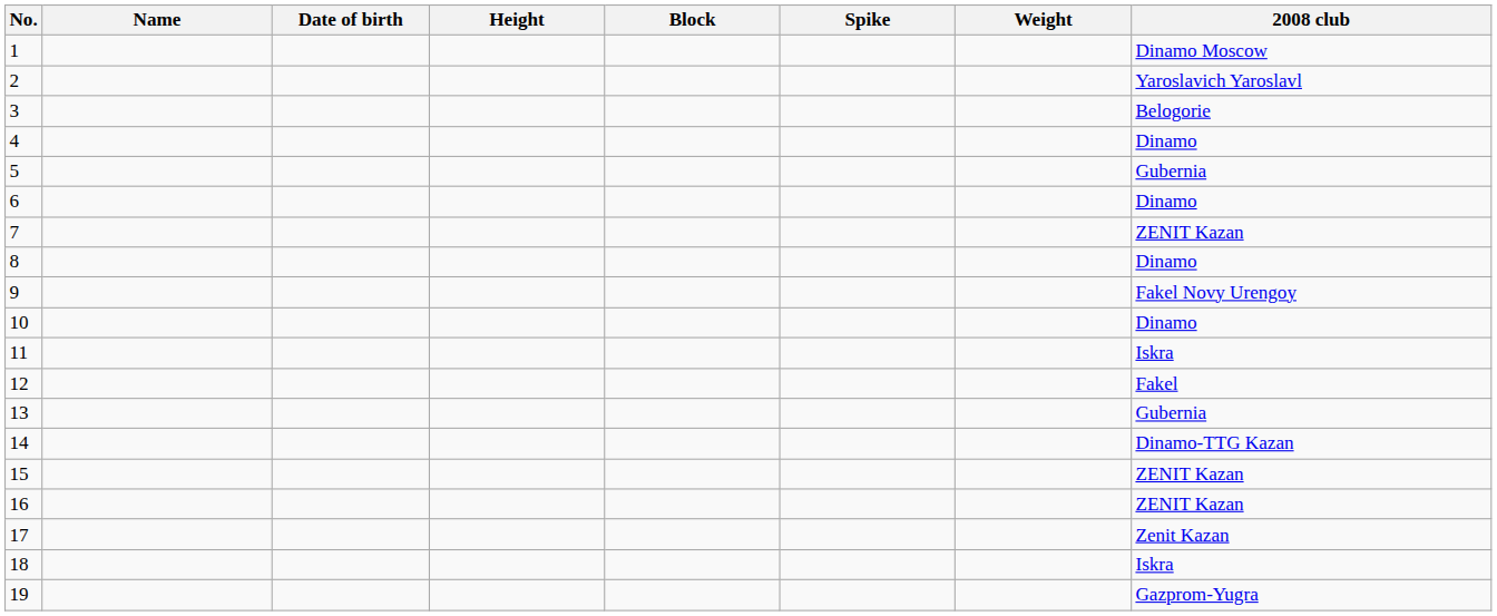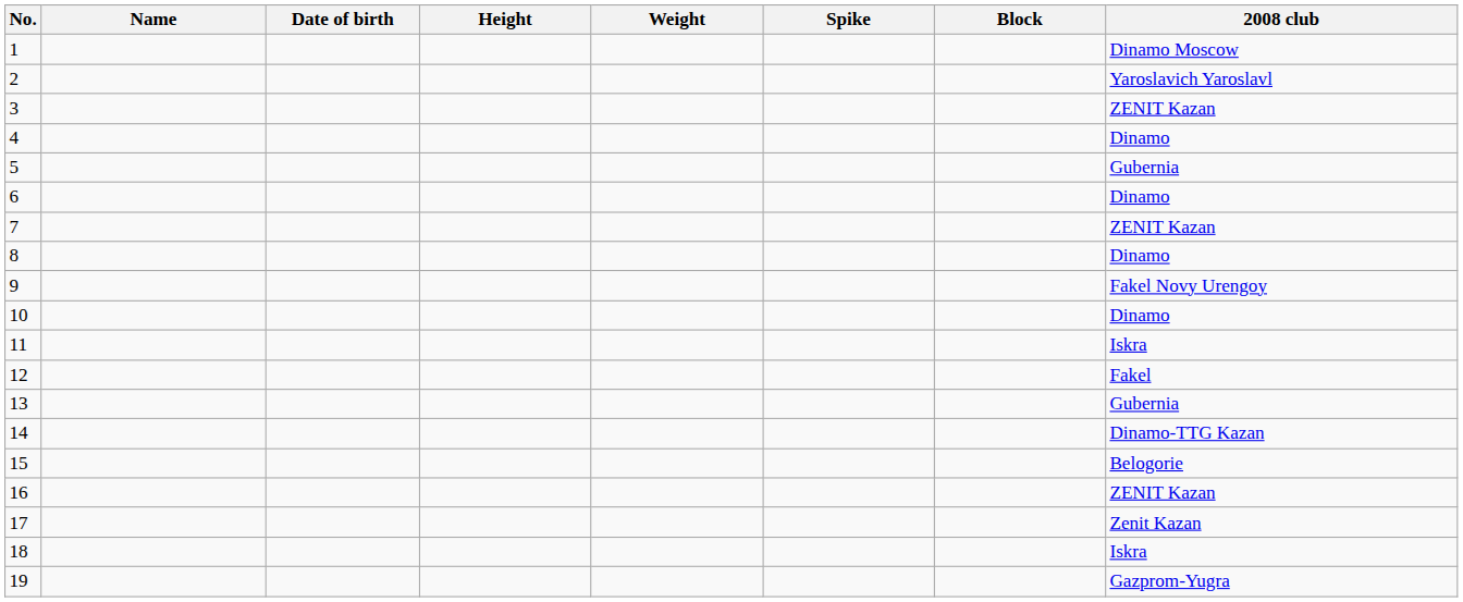 <table class="wikitable sortable" style=font-size:100%; text-align:center;>
 <tr>
 <th>No.</th>
 <th style=width:12em>Name</th>
 <th style=width:8em>Date of birth</th>
 <th style=width:9em>Height</th>
+<th style=width:9em>Weight</th>
+<th style=width:9em>Spike</th>
 <th style=width:9em>Block</th>
-<th style=width:9em>Spike</th>
-<th style=width:9em>Weight</th>
 <th style=width:19em>2008 club</th>
 </tr>
 <tr>
 <td>1</td>
 <td align=left></td>
 <td align=right></td>
 <td></td>
 <td></td>
 <td></td>
 <td></td>
 <td align=left><a href='#'>Dinamo Moscow</a></td>
 </tr>
 <tr>
 <td>2</td>
 <td align=left></td>
 <td align=right></td>
 <td></td>
 <td></td>
 <td></td>
 <td></td>
 <td align=left><a href='#'>Yaroslavich Yaroslavl</a></td>
 </tr>
 <tr>
 <td>3</td>
 <td align=left></td>
 <td align=right></td>
 <td></td>
 <td></td>
 <td></td>
 <td></td>
-<td align=left><a href='#'>Belogorie</a></td>
+<td align=left><a href='#'>ZENIT Kazan</a></td>
 </tr>
 <tr>
 <td>4</td>
 <td align=left></td>
 <td align=right></td>
 <td></td>
 <td></td>
 <td></td>
 <td></td>
 <td align=left><a href='#'>Dinamo</a></td>
 </tr>
 <tr>
 <td>5</td>
 <td align=left></td>
 <td align=right></td>
 <td></td>
 <td></td>
 <td></td>
 <td></td>
 <td align=left><a href='#'>Gubernia</a></td>
 </tr>
 <tr>
 <td>6</td>
 <td align=left></td>
 <td align=right></td>
 <td></td>
 <td></td>
 <td></td>
 <td></td>
 <td align=left><a href='#'>Dinamo</a></td>
 </tr>
 <tr>
 <td>7</td>
 <td align=left></td>
 <td align=right></td>
 <td></td>
 <td></td>
 <td></td>
 <td></td>
 <td align=left><a href='#'>ZENIT Kazan</a></td>
 </tr>
 <tr>
 <td>8</td>
 <td align=left></td>
 <td align=right></td>
 <td></td>
 <td></td>
 <td></td>
 <td></td>
 <td align=left><a href='#'>Dinamo</a></td>
 </tr>
 <tr>
 <td>9</td>
 <td align=left></td>
 <td align=right></td>
 <td></td>
 <td></td>
 <td></td>
 <td></td>
 <td align=left><a href='#'>Fakel Novy Urengoy</a></td>
 </tr>
 <tr>
 <td>10</td>
 <td align=left></td>
 <td align=right></td>
 <td></td>
 <td></td>
 <td></td>
 <td></td>
 <td align=left><a href='#'>Dinamo</a></td>
 </tr>
 <tr>
 <td>11</td>
 <td align=left></td>
 <td align=right></td>
 <td></td>
 <td></td>
 <td></td>
 <td></td>
 <td align=left><a href='#'>Iskra</a></td>
 </tr>
 <tr>
 <td>12</td>
 <td align=left></td>
 <td align=right></td>
 <td></td>
 <td></td>
 <td></td>
 <td></td>
 <td align=left><a href='#'>Fakel</a></td>
 </tr>
 <tr>
 <td>13</td>
 <td align=left></td>
 <td align=right></td>
 <td></td>
 <td></td>
 <td></td>
 <td></td>
 <td align=left><a href='#'>Gubernia</a></td>
 </tr>
 <tr>
 <td>14</td>
 <td align=left></td>
 <td align=right></td>
 <td></td>
 <td></td>
 <td></td>
 <td></td>
 <td align=left><a href='#'>Dinamo-TTG Kazan</a></td>
 </tr>
 <tr>
 <td>15</td>
 <td align=left></td>
 <td align=right></td>
 <td></td>
 <td></td>
 <td></td>
 <td></td>
-<td align=left><a href='#'>ZENIT Kazan</a></td>
+<td align=left><a href='#'>Belogorie</a></td>
 </tr>
 <tr>
 <td>16</td>
 <td align=left></td>
 <td align=right></td>
 <td></td>
 <td></td>
 <td></td>
 <td></td>
 <td align=left><a href='#'>ZENIT Kazan</a></td>
 </tr>
 <tr>
 <td>17</td>
 <td align=left></td>
 <td align=right></td>
 <td></td>
 <td></td>
 <td></td>
 <td></td>
 <td align=left><a href='#'>Zenit Kazan</a></td>
 </tr>
 <tr>
 <td>18</td>
 <td align=left></td>
 <td align=right></td>
 <td></td>
 <td></td>
 <td></td>
 <td></td>
 <td align=left><a href='#'>Iskra</a></td>
 </tr>
 <tr>
 <td>19</td>
 <td align=left></td>
 <td align=right></td>
 <td></td>
 <td></td>
 <td></td>
 <td></td>
 <td align=left><a href='#'>Gazprom-Yugra</a></td>
 </tr>
 </table>
